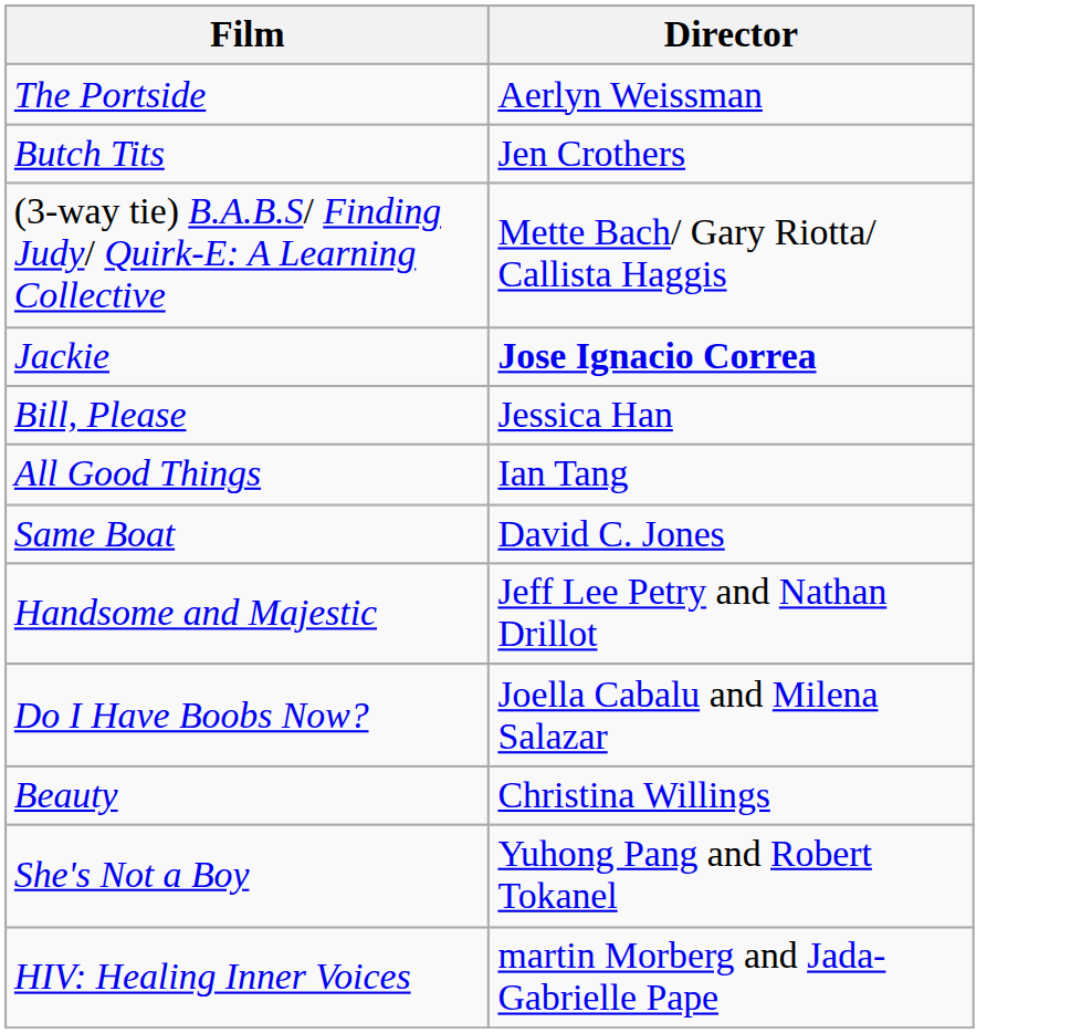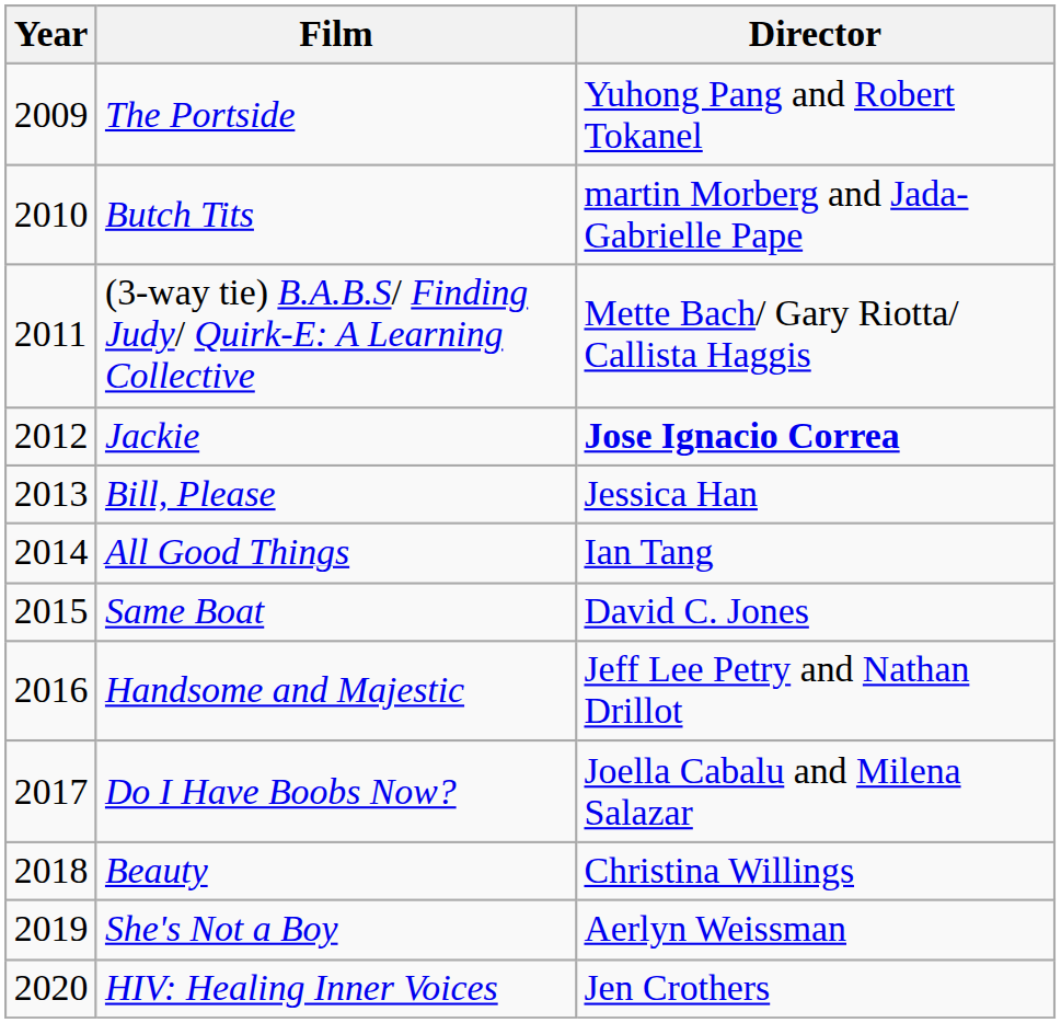 <table class="wikitable">
 <tr>
+<th>Year</th>
 <th style="width:200px;">Film</th>
 <th style="width:200px;">Director</th>
 </tr>
 <tr>
+<td>2009</td>
 <td><em><a href='#'>The Portside</a></em></td>
-<td><a href='#'>Aerlyn Weissman</a></td>
+<td><a href='#'>Yuhong Pang</a> and <a href='#'>Robert Tokanel</a></td>
 </tr>
 <tr>
+<td>2010</td>
 <td><em><a href='#'>Butch Tits</a></em></td>
-<td><a href='#'>Jen Crothers</a></td>
+<td><a href='#'>martin Morberg</a> and <a href='#'>Jada-Gabrielle Pape</a></td>
 </tr>
 <tr>
+<td>2011</td>
 <td>(3-way tie) <em><a href='#'>B.A.B.S</a></em>/ <em><a href='#'>Finding Judy</a></em>/ <em><a href='#'>Quirk-E: A Learning Collective</a></em></td>
 <td><a href='#'>Mette Bach</a>/ Gary Riotta/ <a href='#'>Callista Haggis</a></td>
 </tr>
 <tr>
+<td>2012</td>
 <td><em><a href='#'>Jackie</a></em></td>
 <td><strong><a href='#'>Jose Ignacio Correa</a></strong></td>
 </tr>
 <tr>
+<td>2013</td>
 <td><em><a href='#'>Bill, Please</a></em></td>
 <td><a href='#'>Jessica Han</a></td>
 </tr>
 <tr>
+<td>2014</td>
 <td><em><a href='#'>All Good Things</a></em></td>
 <td><a href='#'>Ian Tang</a></td>
 </tr>
 <tr>
+<td>2015</td>
 <td><em><a href='#'>Same Boat</a></em></td>
 <td><a href='#'>David C. Jones</a></td>
 </tr>
 <tr>
+<td>2016</td>
 <td><em><a href='#'>Handsome and Majestic</a></em></td>
 <td><a href='#'>Jeff Lee Petry</a> and <a href='#'>Nathan Drillot</a></td>
 </tr>
 <tr>
+<td>2017</td>
 <td><em><a href='#'>Do I Have Boobs Now?</a></em></td>
 <td><a href='#'>Joella Cabalu</a> and <a href='#'>Milena Salazar</a></td>
 </tr>
 <tr>
+<td>2018</td>
 <td><em><a href='#'>Beauty</a></em></td>
 <td><a href='#'>Christina Willings</a></td>
 </tr>
 <tr>
+<td>2019</td>
 <td><em><a href='#'>She's Not a Boy</a></em></td>
-<td><a href='#'>Yuhong Pang</a> and <a href='#'>Robert Tokanel</a></td>
+<td><a href='#'>Aerlyn Weissman</a></td>
 </tr>
 <tr>
+<td>2020</td>
 <td><em><a href='#'>HIV: Healing Inner Voices</a></em></td>
-<td><a href='#'>martin Morberg</a> and <a href='#'>Jada-Gabrielle Pape</a></td>
+<td><a href='#'>Jen Crothers</a></td>
 </tr>
 </table>
